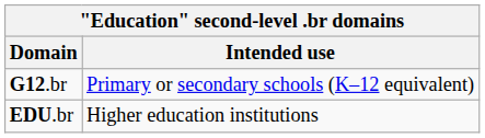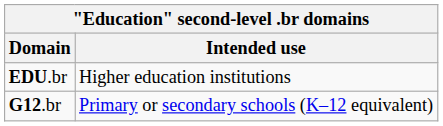 <table class="wikitable mw-collapsible" border="1">
 <tr>
 <th colspan="2">"Education" second-level .br domains</th>
 </tr>
 <tr>
 <th>Domain</th>
 <th>Intended use</th>
 </tr>
 <tr>
+<td><strong>EDU</strong>.br</td>
+<td>Higher education institutions</td>
+</tr>
+<tr>
 <td><strong>G12</strong>.br</td>
 <td><a href='#'>Primary</a> or <a href='#'>secondary schools</a> (<a href='#'>K–12</a> equivalent)</td>
 </tr>
-<tr>
-<td><strong>EDU</strong>.br</td>
-<td>Higher education institutions</td>
-</tr>
 </table>
